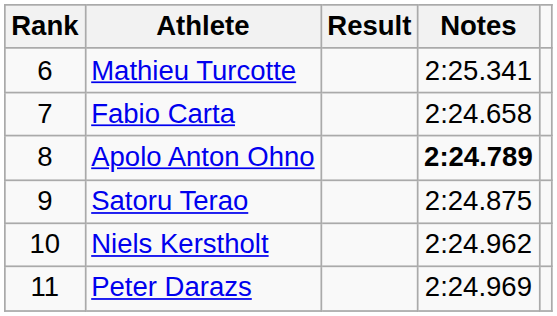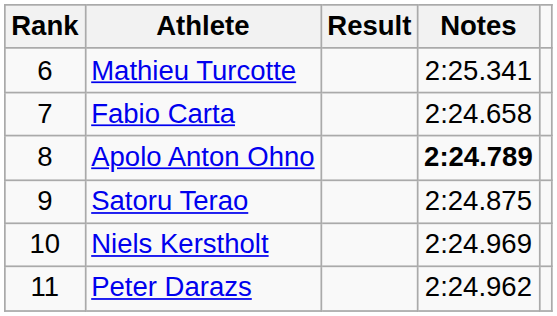 <table class="wikitable" style="text-align:center">
 <tr>
 <th>Rank</th>
 <th>Athlete</th>
 <th>Result</th>
 <th>Notes</th>
 </tr>
 <tr>
 <td>6</td>
 <td align=left><a href='#'>Mathieu Turcotte</a></td>
 <td></td>
 <td>2:25.341</td>
 <td></td>
 </tr>
 <tr>
 <td>7</td>
 <td align=left><a href='#'>Fabio Carta</a></td>
 <td></td>
 <td>2:24.658</td>
 <td></td>
 </tr>
 <tr>
 <td>8</td>
 <td align=left><a href='#'>Apolo Anton Ohno</a></td>
 <td></td>
 <td><strong>2:24.789</strong></td>
 <td></td>
 </tr>
 <tr>
 <td>9</td>
 <td align=left><a href='#'>Satoru Terao</a></td>
 <td></td>
 <td>2:24.875</td>
 <td></td>
 </tr>
 <tr>
 <td>10</td>
 <td align=left><a href='#'>Niels Kerstholt</a></td>
 <td></td>
-<td>2:24.962</td>
+<td>2:24.969</td>
 <td></td>
 </tr>
 <tr>
 <td>11</td>
 <td align=left><a href='#'>Peter Darazs</a></td>
 <td></td>
-<td>2:24.969</td>
+<td>2:24.962</td>
 <td></td>
 </tr>
 </table>
